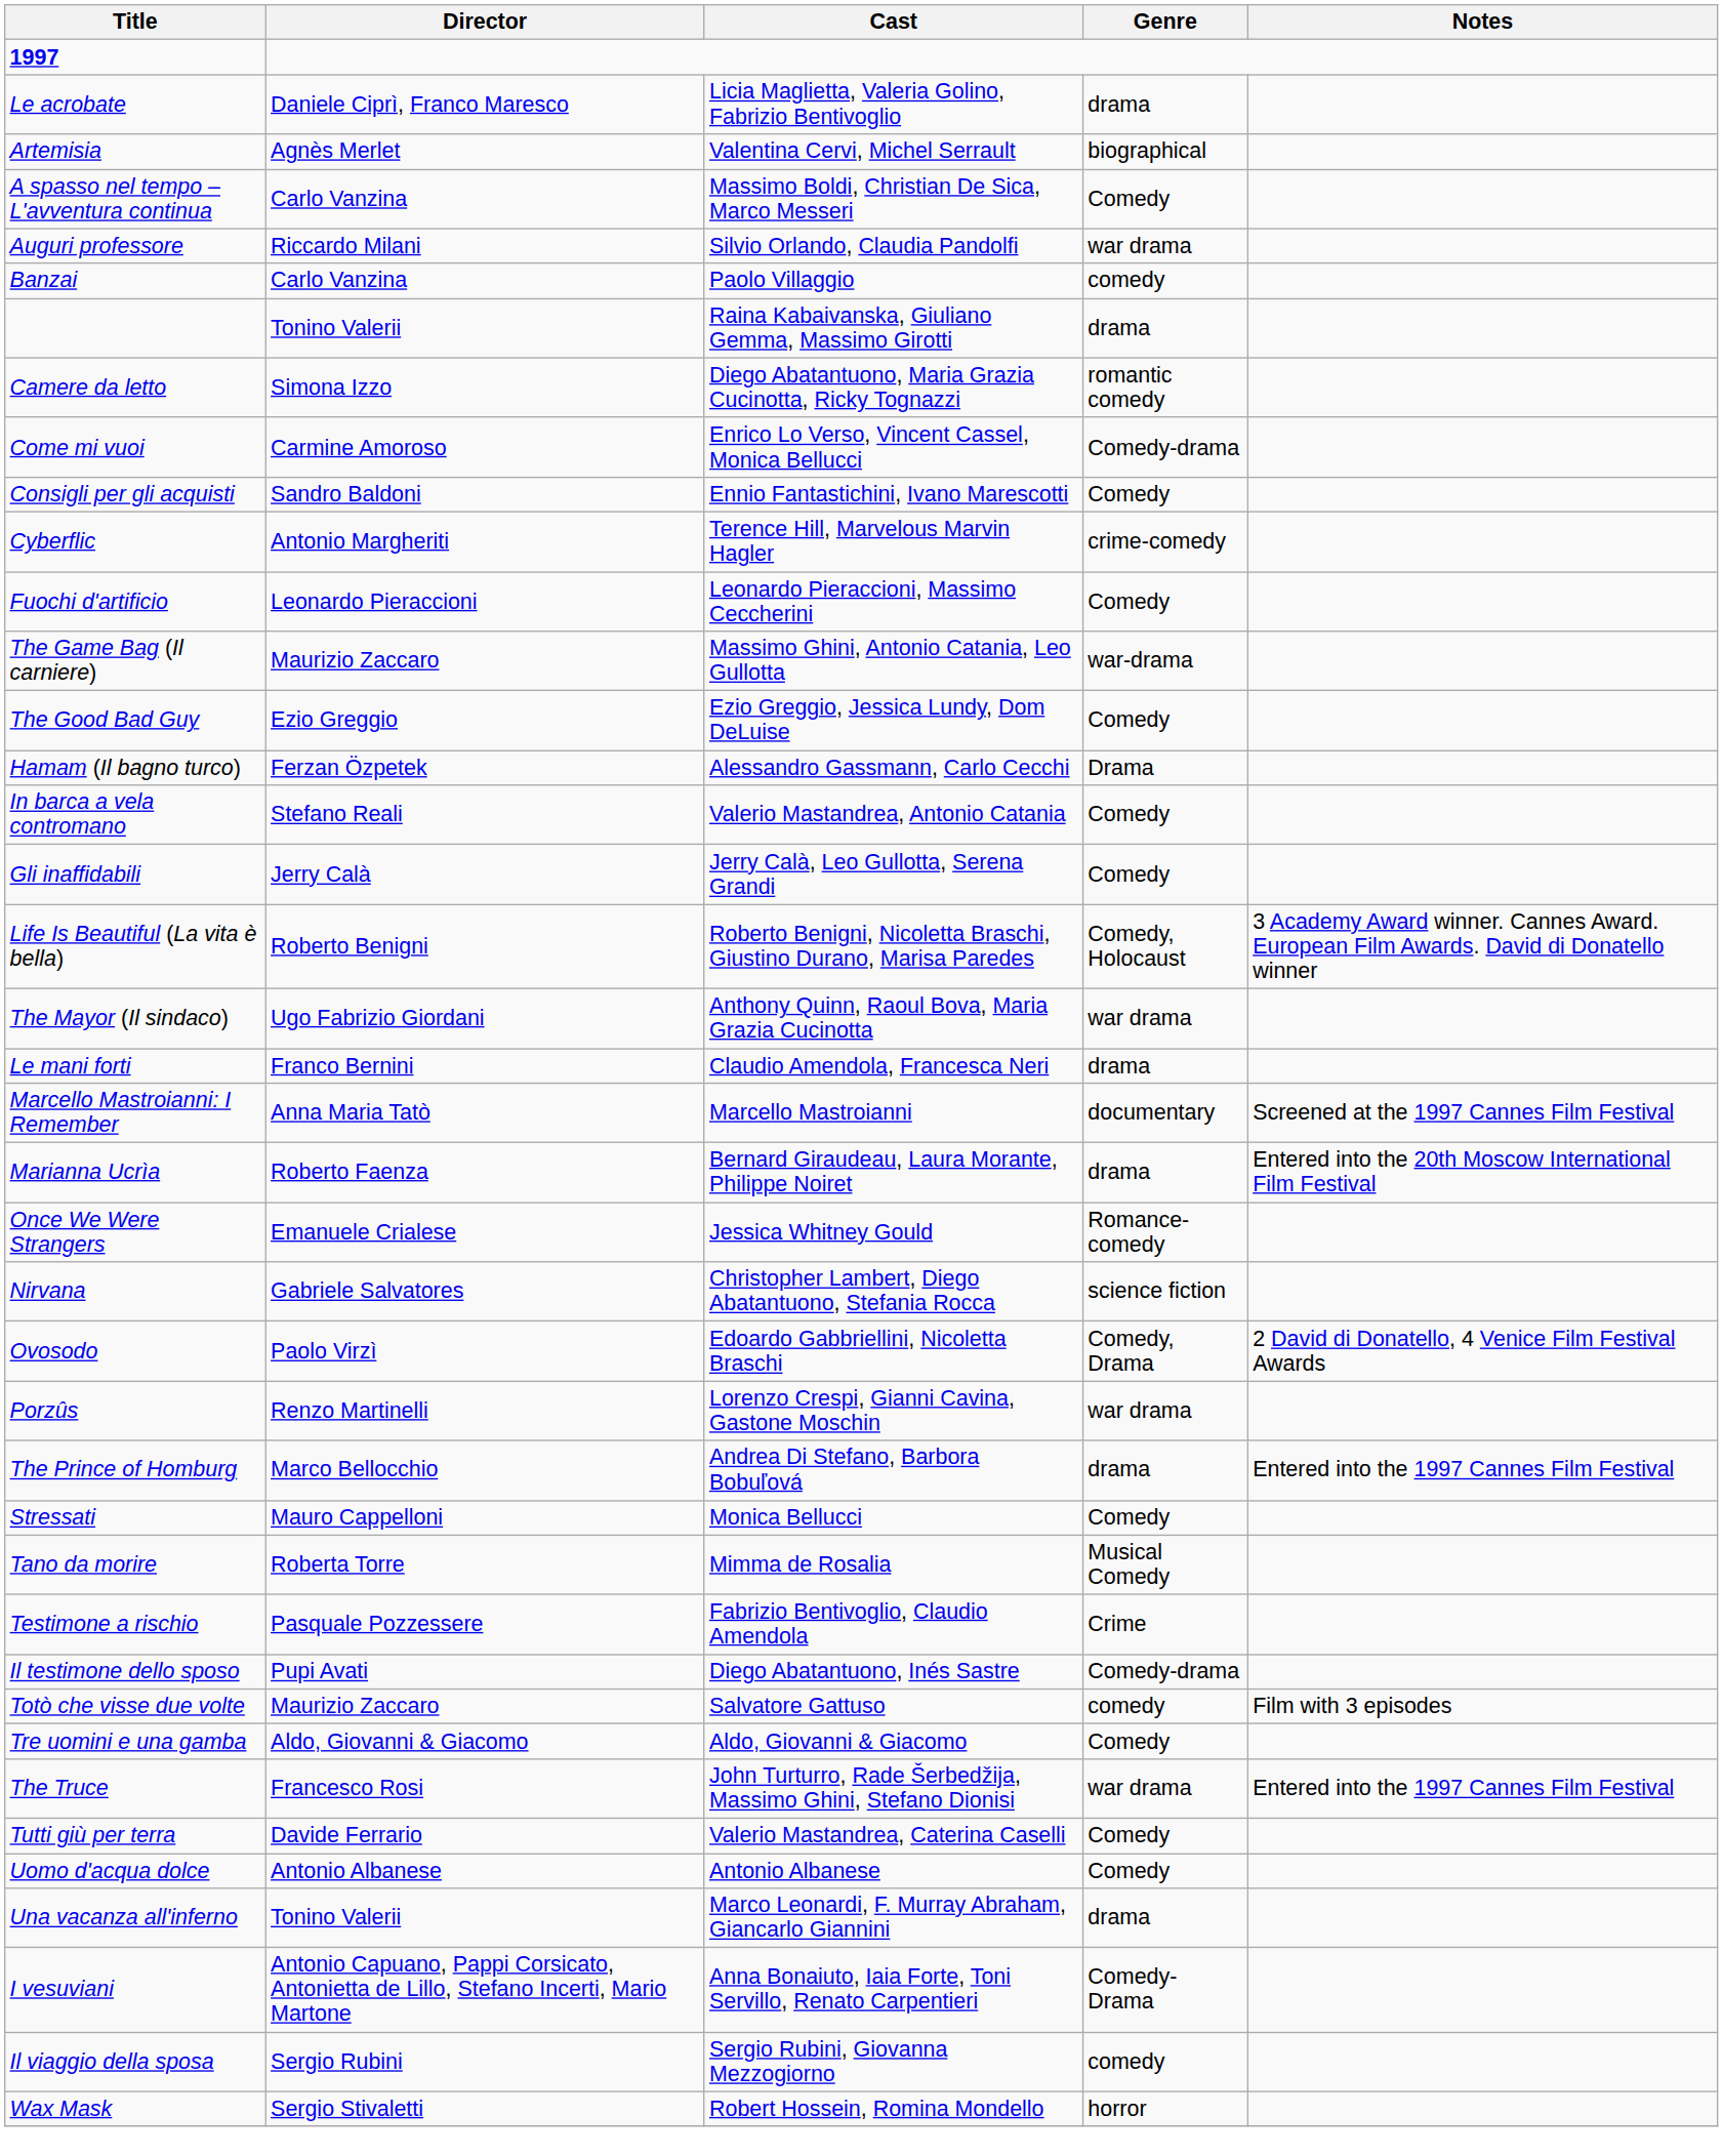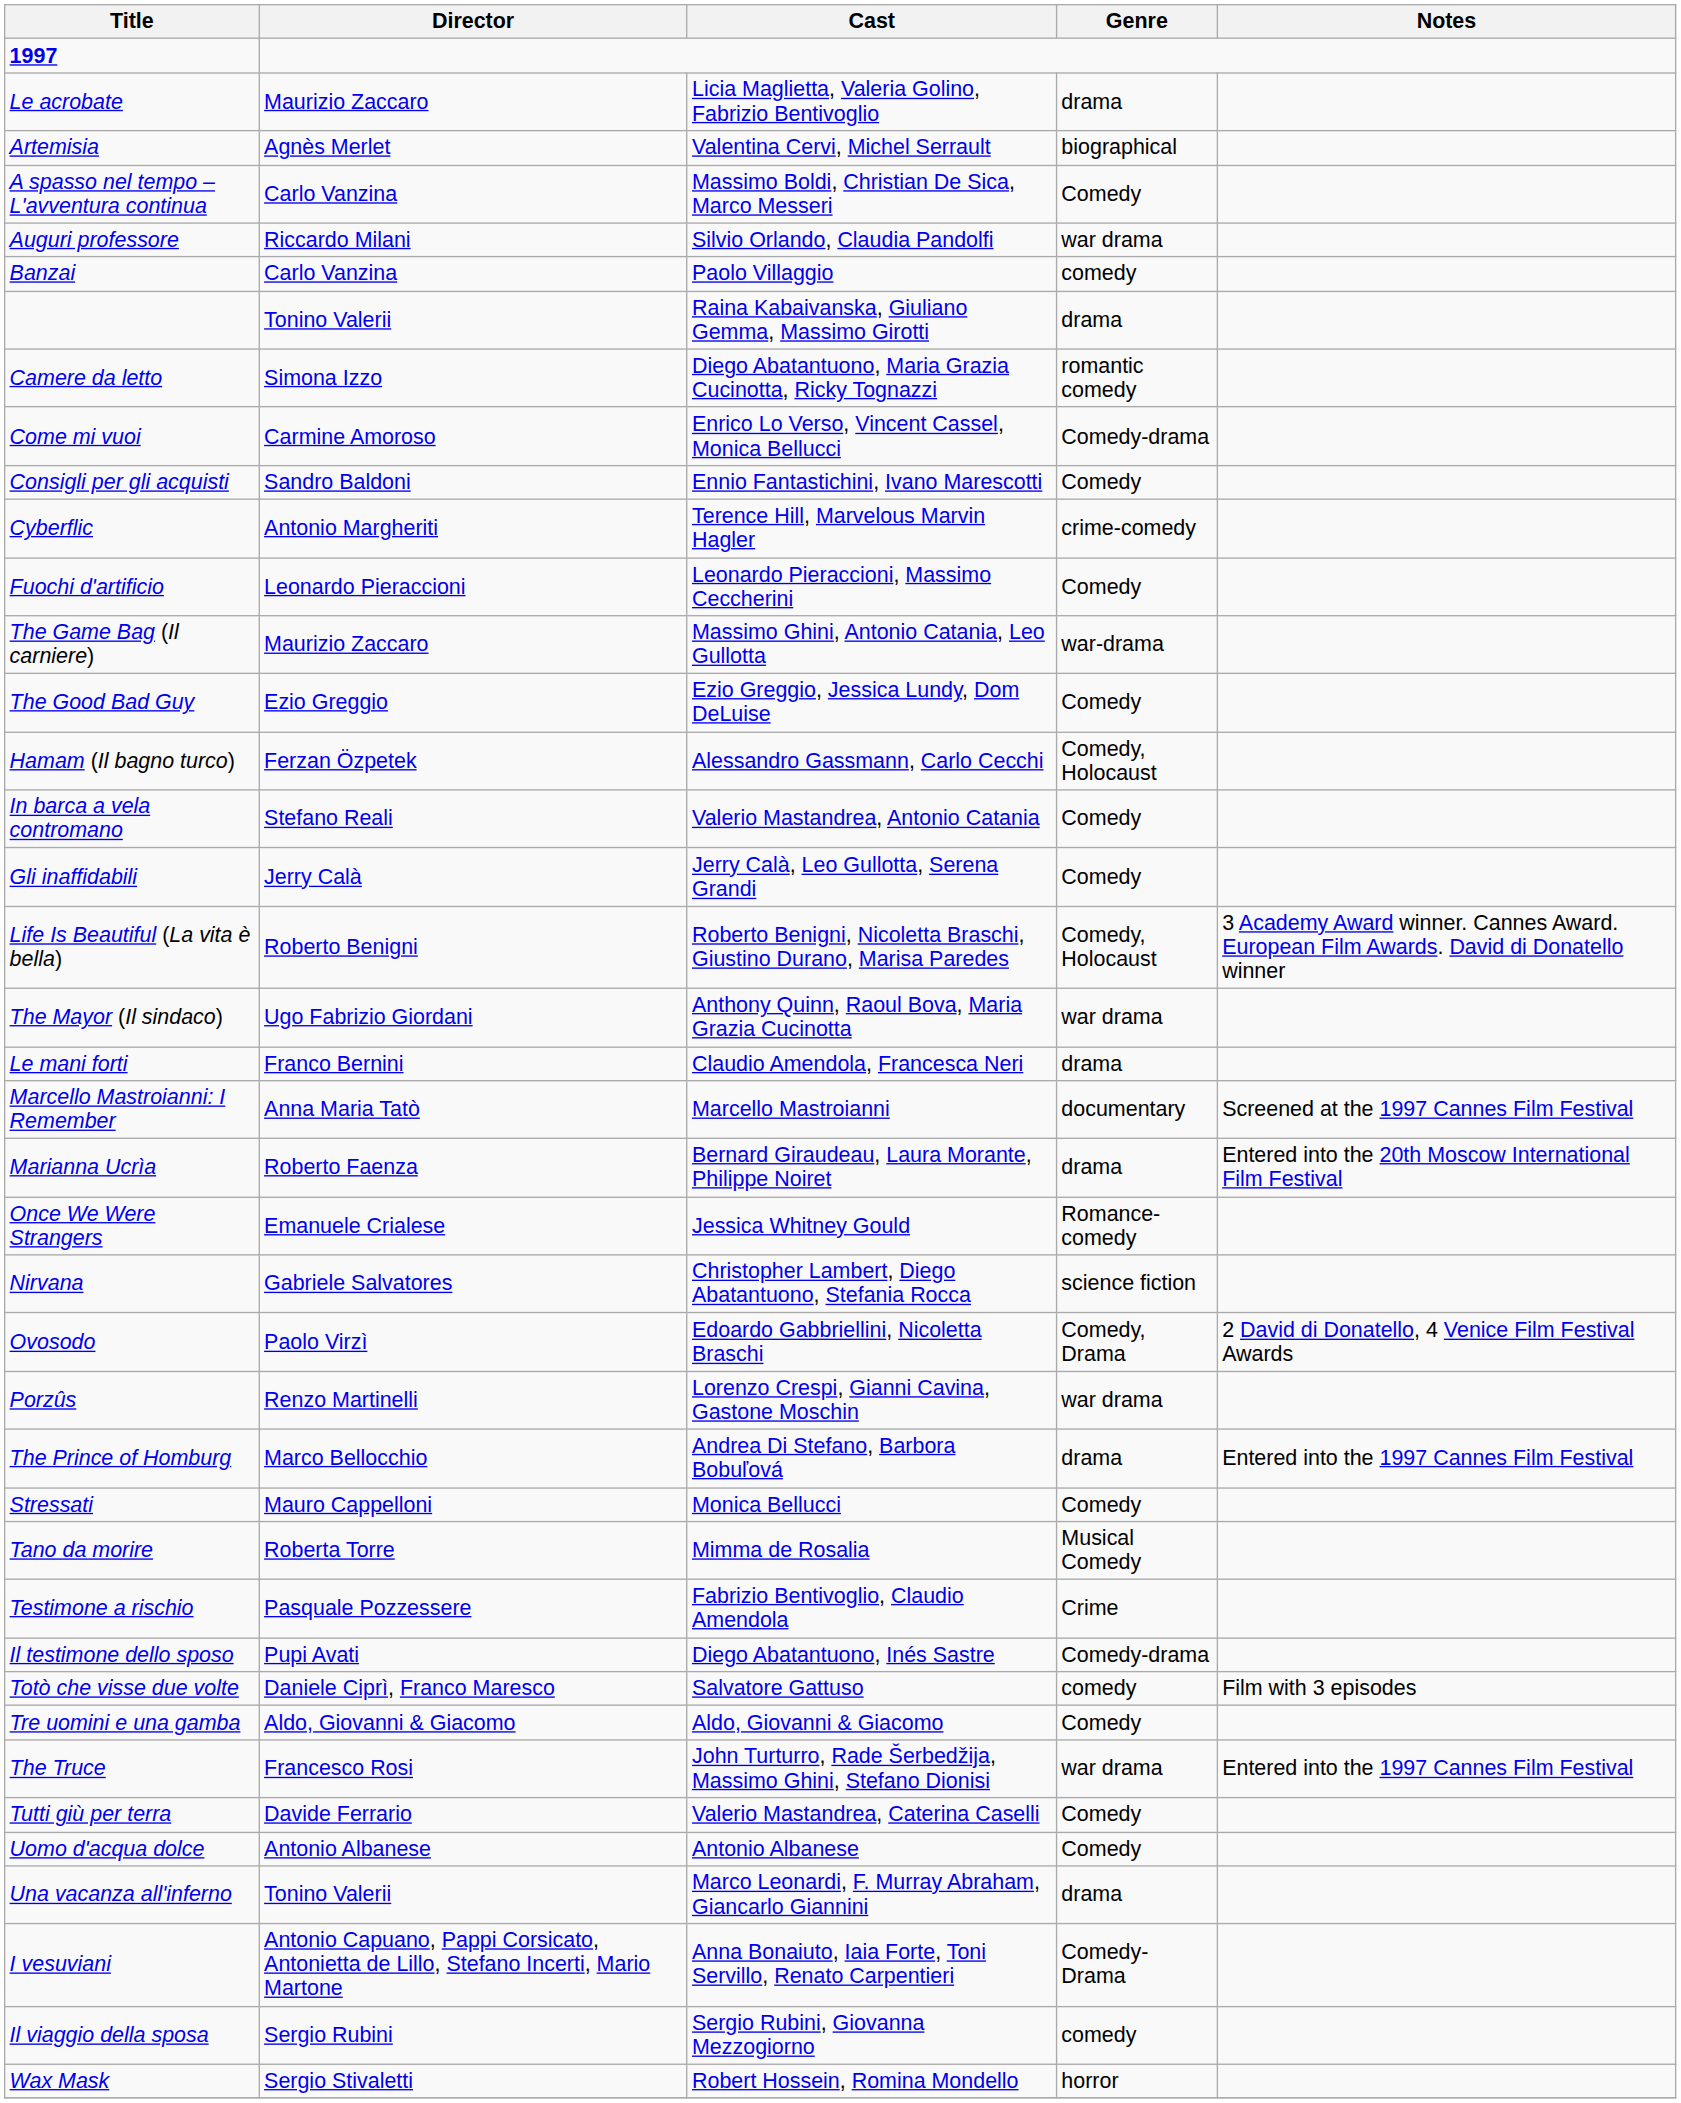 <table class="wikitable">
 <tr>
 <th>Title</th>
 <th>Director</th>
 <th>Cast</th>
 <th>Genre</th>
 <th>Notes</th>
 </tr>
 <tr>
 <td><strong><a href='#'>1997</a></strong></td>
 </tr>
 <tr>
 <td><em><a href='#'>Le acrobate</a></em></td>
-<td><a href='#'>Daniele Ciprì</a>, <a href='#'>Franco Maresco</a></td>
+<td><a href='#'>Maurizio Zaccaro</a></td>
 <td><a href='#'>Licia Maglietta</a>, <a href='#'>Valeria Golino</a>, <a href='#'>Fabrizio Bentivoglio</a></td>
 <td>drama</td>
 <td></td>
 </tr>
 <tr>
 <td><em><a href='#'>Artemisia</a></em></td>
 <td><a href='#'>Agnès Merlet</a></td>
 <td><a href='#'>Valentina Cervi</a>, <a href='#'>Michel Serrault</a></td>
 <td>biographical</td>
 <td></td>
 </tr>
 <tr>
 <td><em><a href='#'>A spasso nel tempo – L'avventura continua</a></em></td>
 <td><a href='#'>Carlo Vanzina</a></td>
 <td><a href='#'>Massimo Boldi</a>, <a href='#'>Christian De Sica</a>, <a href='#'>Marco Messeri</a></td>
 <td>Comedy</td>
 <td></td>
 </tr>
 <tr>
 <td><em><a href='#'>Auguri professore</a></em></td>
 <td><a href='#'>Riccardo Milani</a></td>
 <td><a href='#'>Silvio Orlando</a>, <a href='#'>Claudia Pandolfi</a></td>
 <td>war drama</td>
 <td></td>
 </tr>
 <tr>
 <td><em><a href='#'>Banzai</a></em></td>
 <td><a href='#'>Carlo Vanzina</a></td>
 <td><a href='#'>Paolo Villaggio</a></td>
 <td>comedy</td>
 <td></td>
 </tr>
 <tr>
 <td><em></em></td>
 <td><a href='#'>Tonino Valerii</a></td>
 <td><a href='#'>Raina Kabaivanska</a>, <a href='#'>Giuliano Gemma</a>, <a href='#'>Massimo Girotti</a></td>
 <td>drama</td>
 <td></td>
 </tr>
 <tr>
 <td><em><a href='#'>Camere da letto</a></em></td>
 <td><a href='#'>Simona Izzo</a></td>
 <td><a href='#'>Diego Abatantuono</a>, <a href='#'>Maria Grazia Cucinotta</a>, <a href='#'>Ricky Tognazzi</a></td>
 <td>romantic comedy</td>
 <td></td>
 </tr>
 <tr>
 <td><em><a href='#'>Come mi vuoi</a></em></td>
 <td><a href='#'>Carmine Amoroso</a></td>
 <td><a href='#'>Enrico Lo Verso</a>, <a href='#'>Vincent Cassel</a>, <a href='#'>Monica Bellucci</a></td>
 <td>Comedy-drama</td>
 <td></td>
 </tr>
 <tr>
 <td><em><a href='#'>Consigli per gli acquisti</a></em></td>
 <td><a href='#'>Sandro Baldoni</a></td>
 <td><a href='#'>Ennio Fantastichini</a>, <a href='#'>Ivano Marescotti</a></td>
 <td>Comedy</td>
 <td></td>
 </tr>
 <tr>
 <td><em><a href='#'>Cyberflic</a></em></td>
 <td><a href='#'>Antonio Margheriti</a></td>
 <td><a href='#'>Terence Hill</a>, <a href='#'>Marvelous Marvin Hagler</a></td>
 <td>crime-comedy</td>
 <td></td>
 </tr>
 <tr>
 <td><em><a href='#'>Fuochi d'artificio</a></em></td>
 <td><a href='#'>Leonardo Pieraccioni</a></td>
 <td><a href='#'>Leonardo Pieraccioni</a>, <a href='#'>Massimo Ceccherini</a></td>
 <td>Comedy</td>
 <td></td>
 </tr>
 <tr>
 <td><em><a href='#'>The Game Bag</a></em> (<em>Il carniere</em>)</td>
 <td><a href='#'>Maurizio Zaccaro</a></td>
 <td><a href='#'>Massimo Ghini</a>, <a href='#'>Antonio Catania</a>, <a href='#'>Leo Gullotta</a></td>
 <td>war-drama</td>
 <td></td>
 </tr>
 <tr>
 <td><em><a href='#'>The Good Bad Guy</a></em></td>
 <td><a href='#'>Ezio Greggio</a></td>
 <td><a href='#'>Ezio Greggio</a>, <a href='#'>Jessica Lundy</a>, <a href='#'>Dom DeLuise</a></td>
 <td>Comedy</td>
 <td></td>
 </tr>
 <tr>
 <td><em><a href='#'>Hamam</a></em> (<em>Il bagno turco</em>)</td>
 <td><a href='#'>Ferzan Özpetek</a></td>
 <td><a href='#'>Alessandro Gassmann</a>, <a href='#'>Carlo Cecchi</a></td>
-<td>Drama</td>
+<td>Comedy, Holocaust</td>
 <td></td>
 </tr>
 <tr>
 <td><em><a href='#'>In barca a vela contromano</a></em></td>
 <td><a href='#'>Stefano Reali</a></td>
 <td><a href='#'>Valerio Mastandrea</a>, <a href='#'>Antonio Catania</a></td>
 <td>Comedy</td>
 <td></td>
 </tr>
 <tr>
 <td><em><a href='#'>Gli inaffidabili</a></em></td>
 <td><a href='#'>Jerry Calà</a></td>
 <td><a href='#'>Jerry Calà</a>, <a href='#'>Leo Gullotta</a>, <a href='#'>Serena Grandi</a></td>
 <td>Comedy</td>
 <td></td>
 </tr>
 <tr>
 <td><em><a href='#'>Life Is Beautiful</a></em> (<em>La vita è bella</em>)</td>
 <td><a href='#'>Roberto Benigni</a></td>
 <td><a href='#'>Roberto Benigni</a>, <a href='#'>Nicoletta Braschi</a>, <a href='#'>Giustino Durano</a>, <a href='#'>Marisa Paredes</a></td>
 <td>Comedy, Holocaust</td>
 <td>3 <a href='#'>Academy Award</a> winner. Cannes Award. <a href='#'>European Film Awards</a>. <a href='#'>David di Donatello</a> winner</td>
 </tr>
 <tr>
 <td><em><a href='#'>The Mayor</a></em> (<em>Il sindaco</em>)</td>
 <td><a href='#'>Ugo Fabrizio Giordani</a></td>
 <td><a href='#'>Anthony Quinn</a>, <a href='#'>Raoul Bova</a>, <a href='#'>Maria Grazia Cucinotta</a></td>
 <td>war drama</td>
 <td></td>
 </tr>
 <tr>
 <td><em><a href='#'>Le mani forti</a></em></td>
 <td><a href='#'>Franco Bernini</a></td>
 <td><a href='#'>Claudio Amendola</a>, <a href='#'>Francesca Neri</a></td>
 <td>drama</td>
 <td></td>
 </tr>
 <tr>
 <td><em><a href='#'>Marcello Mastroianni: I Remember</a></em></td>
 <td><a href='#'>Anna Maria Tatò</a></td>
 <td><a href='#'>Marcello Mastroianni</a></td>
 <td>documentary</td>
 <td>Screened at the <a href='#'>1997 Cannes Film Festival</a></td>
 </tr>
 <tr>
 <td><em><a href='#'>Marianna Ucrìa</a></em></td>
 <td><a href='#'>Roberto Faenza</a></td>
 <td><a href='#'>Bernard Giraudeau</a>, <a href='#'>Laura Morante</a>, <a href='#'>Philippe Noiret</a></td>
 <td>drama</td>
 <td>Entered into the <a href='#'>20th Moscow International Film Festival</a></td>
 </tr>
 <tr>
 <td><em><a href='#'>Once We Were Strangers</a></em></td>
 <td><a href='#'>Emanuele Crialese</a></td>
 <td><a href='#'>Jessica Whitney Gould</a></td>
 <td>Romance-comedy</td>
 <td></td>
 </tr>
 <tr>
 <td><em><a href='#'>Nirvana</a></em></td>
 <td><a href='#'>Gabriele Salvatores</a></td>
 <td><a href='#'>Christopher Lambert</a>, <a href='#'>Diego Abatantuono</a>, <a href='#'>Stefania Rocca</a></td>
 <td>science fiction</td>
 <td></td>
 </tr>
 <tr>
 <td><em><a href='#'>Ovosodo</a></em></td>
 <td><a href='#'>Paolo Virzì</a></td>
 <td><a href='#'>Edoardo Gabbriellini</a>, <a href='#'>Nicoletta Braschi</a></td>
 <td>Comedy, Drama</td>
 <td>2 <a href='#'>David di Donatello</a>, 4 <a href='#'>Venice Film Festival</a> Awards</td>
 </tr>
 <tr>
 <td><em><a href='#'>Porzûs</a></em></td>
 <td><a href='#'>Renzo Martinelli</a></td>
 <td><a href='#'>Lorenzo Crespi</a>, <a href='#'>Gianni Cavina</a>, <a href='#'>Gastone Moschin</a></td>
 <td>war drama</td>
 <td></td>
 </tr>
 <tr>
 <td><em><a href='#'>The Prince of Homburg</a></em></td>
 <td><a href='#'>Marco Bellocchio</a></td>
 <td><a href='#'>Andrea Di Stefano</a>, <a href='#'>Barbora Bobuľová</a></td>
 <td>drama</td>
 <td>Entered into the <a href='#'>1997 Cannes Film Festival</a></td>
 </tr>
 <tr>
 <td><em><a href='#'>Stressati</a></em></td>
 <td><a href='#'>Mauro Cappelloni</a></td>
 <td><a href='#'>Monica Bellucci</a></td>
 <td>Comedy</td>
 <td></td>
 </tr>
 <tr>
 <td><em><a href='#'>Tano da morire</a></em></td>
 <td><a href='#'>Roberta Torre</a></td>
 <td><a href='#'>Mimma de Rosalia</a></td>
 <td>Musical Comedy</td>
 <td></td>
 </tr>
 <tr>
 <td><em><a href='#'>Testimone a rischio</a></em></td>
 <td><a href='#'>Pasquale Pozzessere</a></td>
 <td><a href='#'>Fabrizio Bentivoglio</a>, <a href='#'>Claudio Amendola</a></td>
 <td>Crime</td>
 <td></td>
 </tr>
 <tr>
 <td><em><a href='#'>Il testimone dello sposo</a></em></td>
 <td><a href='#'>Pupi Avati</a></td>
 <td><a href='#'>Diego Abatantuono</a>, <a href='#'>Inés Sastre</a></td>
 <td>Comedy-drama</td>
 <td></td>
 </tr>
 <tr>
 <td><em><a href='#'>Totò che visse due volte</a></em></td>
-<td><a href='#'>Maurizio Zaccaro</a></td>
+<td><a href='#'>Daniele Ciprì</a>, <a href='#'>Franco Maresco</a></td>
 <td><a href='#'>Salvatore Gattuso</a></td>
 <td>comedy</td>
 <td>Film with 3 episodes</td>
 </tr>
 <tr>
 <td><em><a href='#'>Tre uomini e una gamba</a></em></td>
 <td><a href='#'>Aldo, Giovanni & Giacomo</a></td>
 <td><a href='#'>Aldo, Giovanni & Giacomo</a></td>
 <td>Comedy</td>
 <td></td>
 </tr>
 <tr>
 <td><em><a href='#'>The Truce</a></em></td>
 <td><a href='#'>Francesco Rosi</a></td>
 <td><a href='#'>John Turturro</a>, <a href='#'>Rade Šerbedžija</a>, <a href='#'>Massimo Ghini</a>, <a href='#'>Stefano Dionisi</a></td>
 <td>war drama</td>
 <td>Entered into the <a href='#'>1997 Cannes Film Festival</a></td>
 </tr>
 <tr>
 <td><em><a href='#'>Tutti giù per terra</a></em></td>
 <td><a href='#'>Davide Ferrario</a></td>
 <td><a href='#'>Valerio Mastandrea</a>, <a href='#'>Caterina Caselli</a></td>
 <td>Comedy</td>
 <td></td>
 </tr>
 <tr>
 <td><em><a href='#'>Uomo d'acqua dolce</a></em></td>
 <td><a href='#'>Antonio Albanese</a></td>
 <td><a href='#'>Antonio Albanese</a></td>
 <td>Comedy</td>
 <td></td>
 </tr>
 <tr>
 <td><em><a href='#'>Una vacanza all'inferno</a></em></td>
 <td><a href='#'>Tonino Valerii</a></td>
 <td><a href='#'>Marco Leonardi</a>, <a href='#'>F. Murray Abraham</a>, <a href='#'>Giancarlo Giannini</a></td>
 <td>drama</td>
 <td></td>
 </tr>
 <tr>
 <td><em><a href='#'>I vesuviani</a></em></td>
 <td><a href='#'>Antonio Capuano</a>, <a href='#'>Pappi Corsicato</a>, <a href='#'>Antonietta de Lillo</a>, <a href='#'>Stefano Incerti</a>, <a href='#'>Mario Martone</a></td>
 <td><a href='#'>Anna Bonaiuto</a>, <a href='#'>Iaia Forte</a>, <a href='#'>Toni Servillo</a>, <a href='#'>Renato Carpentieri</a></td>
 <td>Comedy-Drama</td>
 <td></td>
 </tr>
 <tr>
 <td><em><a href='#'>Il viaggio della sposa </a></em></td>
 <td><a href='#'>Sergio Rubini</a></td>
 <td><a href='#'>Sergio Rubini</a>, <a href='#'>Giovanna Mezzogiorno</a></td>
 <td>comedy</td>
 <td></td>
 </tr>
 <tr>
 <td><em><a href='#'>Wax Mask</a></em></td>
 <td><a href='#'>Sergio Stivaletti</a></td>
 <td><a href='#'>Robert Hossein</a>, <a href='#'>Romina Mondello</a></td>
 <td>horror</td>
 <td></td>
 </tr>
 <tr>
 </tr>
 </table>
